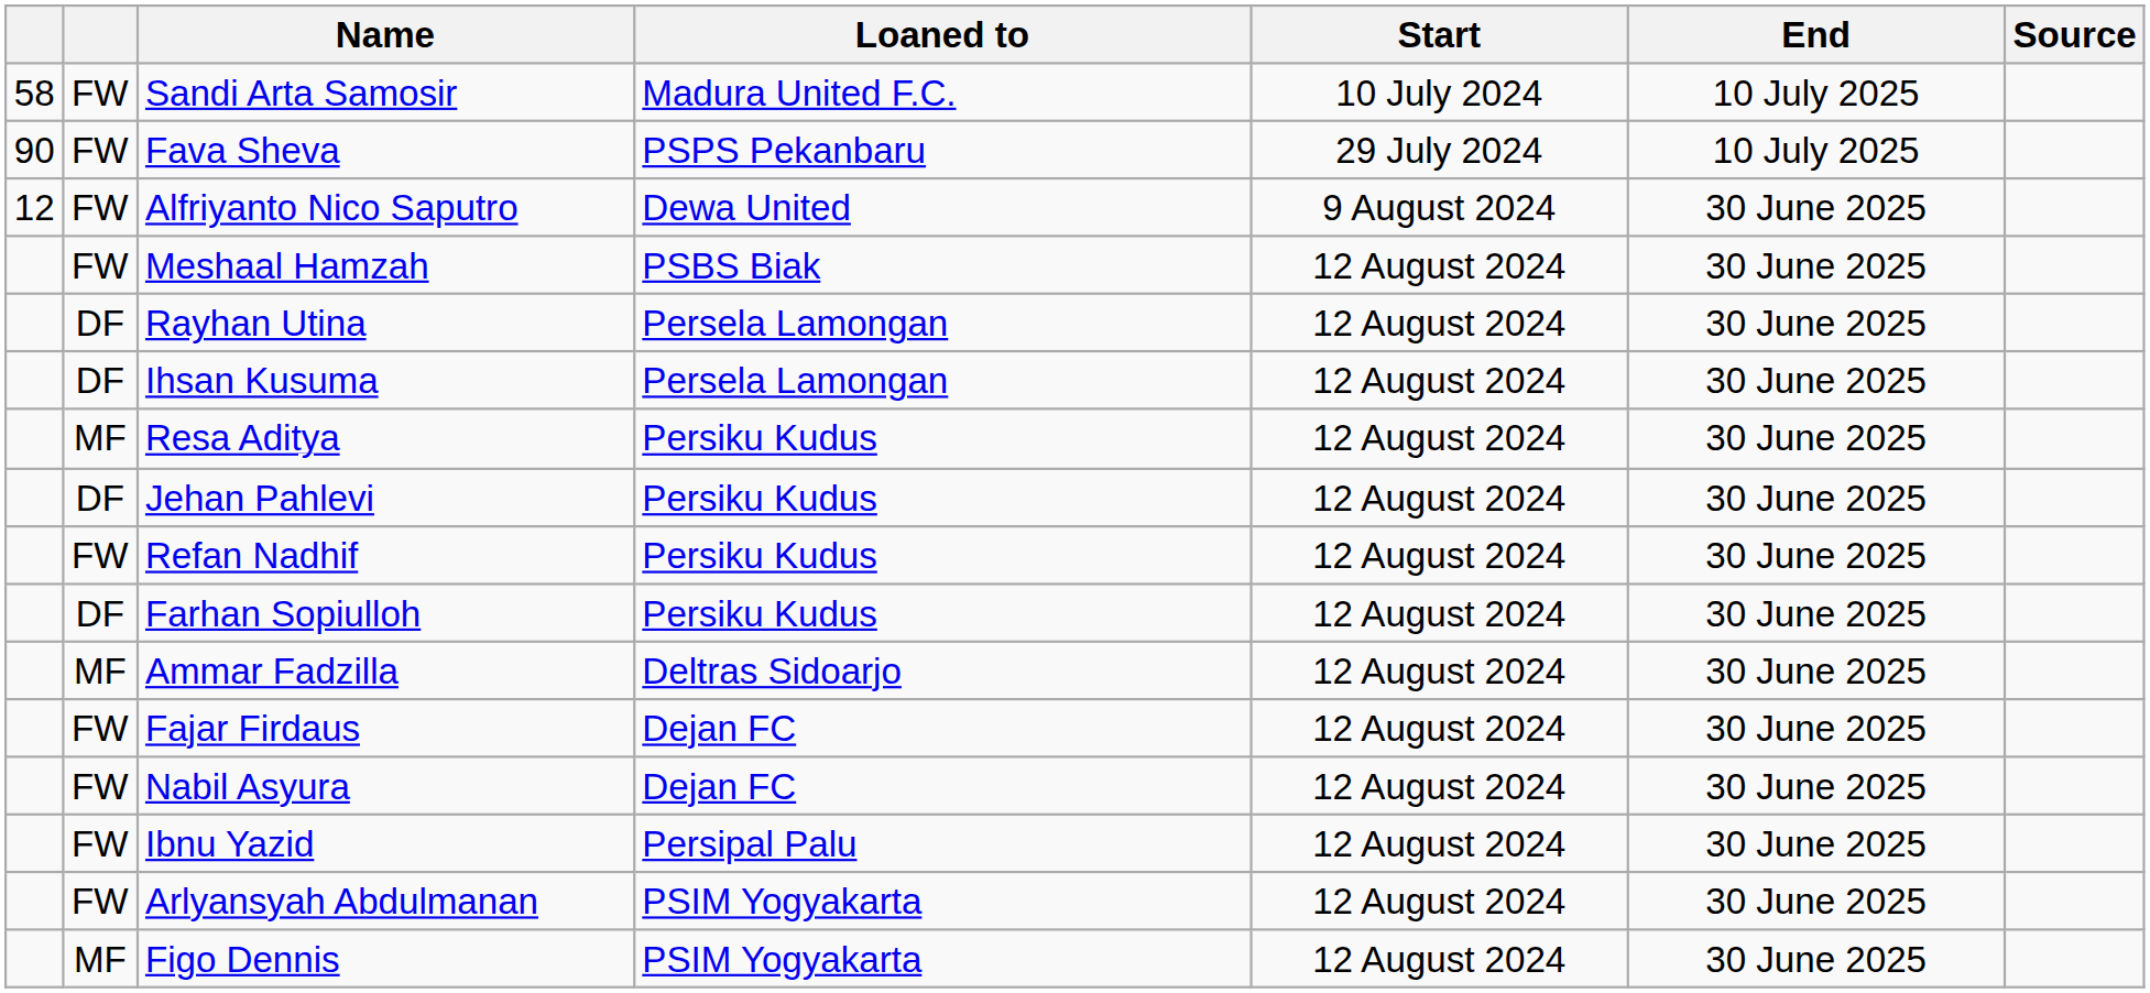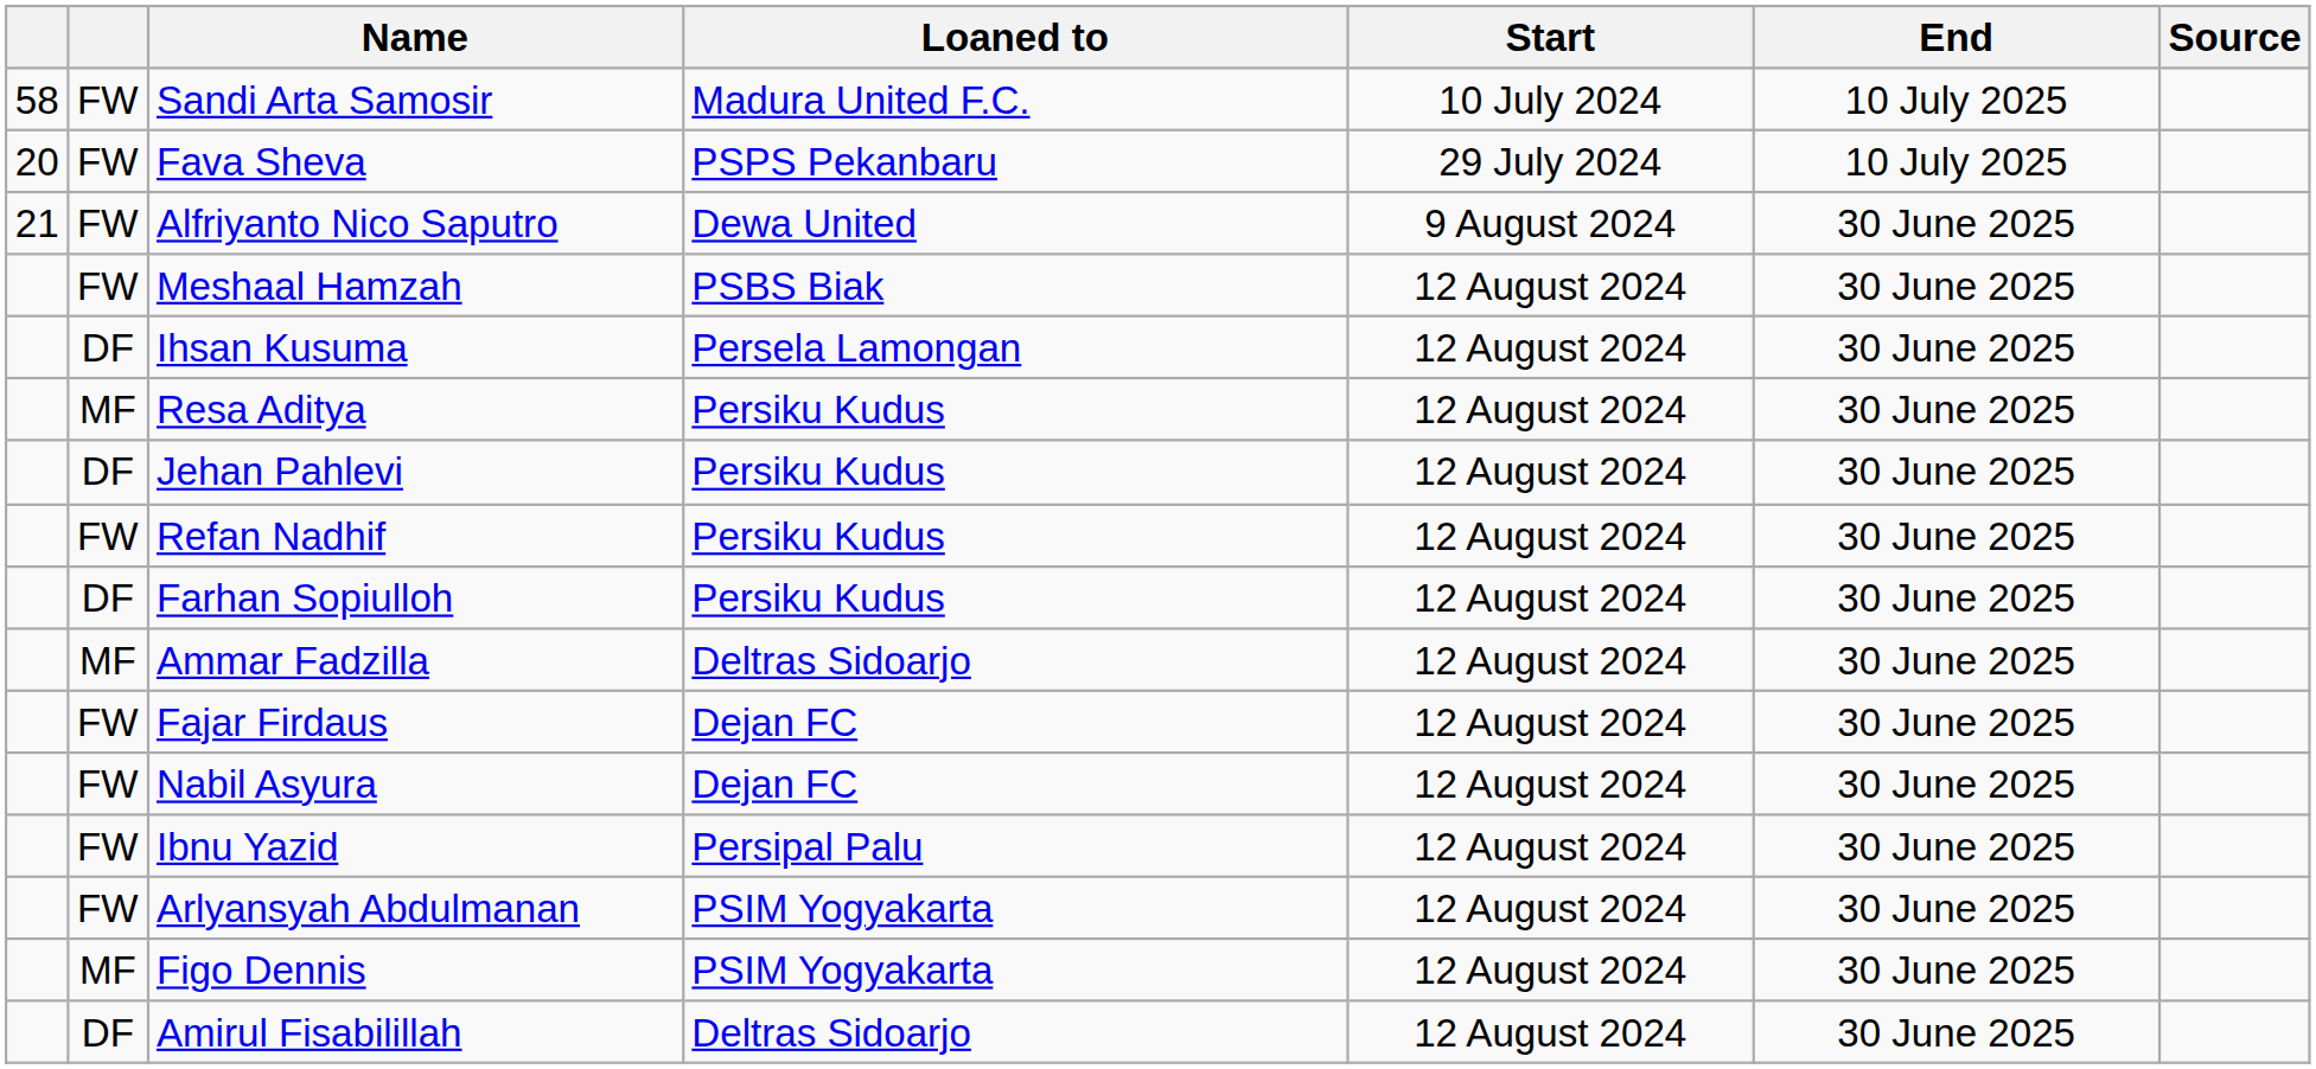 <table class="wikitable plainrowheaders sortable" style="font-size:95%">
 <tr>
 <th></th>
 <th></th>
 <th scope="col" style="width:200px;">Name</th>
 <th scope="col" style="width:250px;">Loaned to</th>
 <th scope="col" style="width:150px;">Start</th>
 <th scope="col" style="width:150px;">End</th>
 <th>Source</th>
 </tr>
 <tr>
 <td align=center>58</td>
 <td align=center>FW</td>
 <td> <a href='#'>Sandi Arta Samosir</a></td>
 <td> <a href='#'>Madura United F.C.</a></td>
 <td align=center>10 July 2024</td>
 <td align=center>10 July 2025</td>
 <td align=center></td>
 </tr>
 <tr>
-<td align=center>90</td>
+<td align=center>20</td>
 <td align=center>FW</td>
 <td> <a href='#'>Fava Sheva</a></td>
 <td> <a href='#'>PSPS Pekanbaru</a></td>
 <td align=center>29 July 2024</td>
 <td align=center>10 July 2025</td>
 <td align=center></td>
 </tr>
 <tr>
-<td align=center>12</td>
+<td align=center>21</td>
 <td align=center>FW</td>
 <td> <a href='#'>Alfriyanto Nico Saputro</a></td>
 <td> <a href='#'>Dewa United</a></td>
 <td align=center>9 August 2024</td>
 <td align=center>30 June 2025</td>
 <td align=center></td>
 </tr>
 <tr>
 <td align=center></td>
 <td align=center>FW</td>
 <td> <a href='#'>Meshaal Hamzah</a></td>
 <td> <a href='#'>PSBS Biak</a></td>
-<td align=center>12 August 2024</td>
-<td align=center>30 June 2025</td>
-<td align=center></td>
-</tr>
-<tr>
-<td align=center></td>
-<td align=center>DF</td>
-<td> <a href='#'>Rayhan Utina</a></td>
-<td> <a href='#'>Persela Lamongan</a></td>
 <td align=center>12 August 2024</td>
 <td align=center>30 June 2025</td>
 <td align=center></td>
 </tr>
 <tr>
 <td align=center></td>
 <td align=center>DF</td>
 <td> <a href='#'>Ihsan Kusuma</a></td>
 <td> <a href='#'>Persela Lamongan</a></td>
 <td align=center>12 August 2024</td>
 <td align=center>30 June 2025</td>
 <td align=center></td>
 </tr>
 <tr>
 <td align=center></td>
 <td align=center>MF</td>
 <td> <a href='#'>Resa Aditya</a></td>
 <td> <a href='#'>Persiku Kudus</a></td>
 <td align=center>12 August 2024</td>
 <td align=center>30 June 2025</td>
 <td align=center></td>
 </tr>
 <tr>
 <td align=center></td>
 <td align=center>DF</td>
 <td> <a href='#'>Jehan Pahlevi</a></td>
 <td> <a href='#'>Persiku Kudus</a></td>
 <td align=center>12 August 2024</td>
 <td align=center>30 June 2025</td>
 <td align=center></td>
 </tr>
 <tr>
 <td align=center></td>
 <td align=center>FW</td>
 <td> <a href='#'>Refan Nadhif</a></td>
 <td> <a href='#'>Persiku Kudus</a></td>
 <td align=center>12 August 2024</td>
 <td align=center>30 June 2025</td>
 <td align=center></td>
 </tr>
 <tr>
 <td align=center></td>
 <td align=center>DF</td>
 <td> <a href='#'>Farhan Sopiulloh</a></td>
 <td> <a href='#'>Persiku Kudus</a></td>
 <td align=center>12 August 2024</td>
 <td align=center>30 June 2025</td>
 <td align=center></td>
 </tr>
 <tr>
 <td align=center></td>
 <td align=center>MF</td>
 <td> <a href='#'>Ammar Fadzilla</a></td>
 <td> <a href='#'>Deltras Sidoarjo</a></td>
 <td align=center>12 August 2024</td>
 <td align=center>30 June 2025</td>
 <td align=center></td>
 </tr>
 <tr>
 <td align=center></td>
 <td align=center>FW</td>
 <td> <a href='#'>Fajar Firdaus</a></td>
 <td> <a href='#'>Dejan FC</a></td>
 <td align=center>12 August 2024</td>
 <td align=center>30 June 2025</td>
 <td align=center></td>
 </tr>
 <tr>
 <td align=center></td>
 <td align=center>FW</td>
 <td> <a href='#'>Nabil Asyura</a></td>
 <td> <a href='#'>Dejan FC</a></td>
 <td align=center>12 August 2024</td>
 <td align=center>30 June 2025</td>
 <td align=center></td>
 </tr>
 <tr>
 <td align=center></td>
 <td align=center>FW</td>
 <td> <a href='#'>Ibnu Yazid</a></td>
 <td> <a href='#'>Persipal Palu</a></td>
 <td align=center>12 August 2024</td>
 <td align=center>30 June 2025</td>
 <td align=center></td>
 </tr>
 <tr>
 <td align=center></td>
 <td align=center>FW</td>
 <td> <a href='#'>Arlyansyah Abdulmanan</a></td>
 <td> <a href='#'>PSIM Yogyakarta</a></td>
 <td align=center>12 August 2024</td>
 <td align=center>30 June 2025</td>
 <td align=center></td>
 </tr>
 <tr>
 <td align=center></td>
 <td align=center>MF</td>
 <td> <a href='#'>Figo Dennis</a></td>
 <td> <a href='#'>PSIM Yogyakarta</a></td>
 <td align=center>12 August 2024</td>
 <td align=center>30 June 2025</td>
 <td align=center></td>
 </tr>
+<tr>
+<td align=center></td>
+<td align=center>DF</td>
+<td> <a href='#'>Amirul Fisabilillah</a></td>
+<td> <a href='#'>Deltras Sidoarjo</a></td>
+<td align=center>12 August 2024</td>
+<td align=center>30 June 2025</td>
+<td align=center></td>
+</tr>
 </table>
